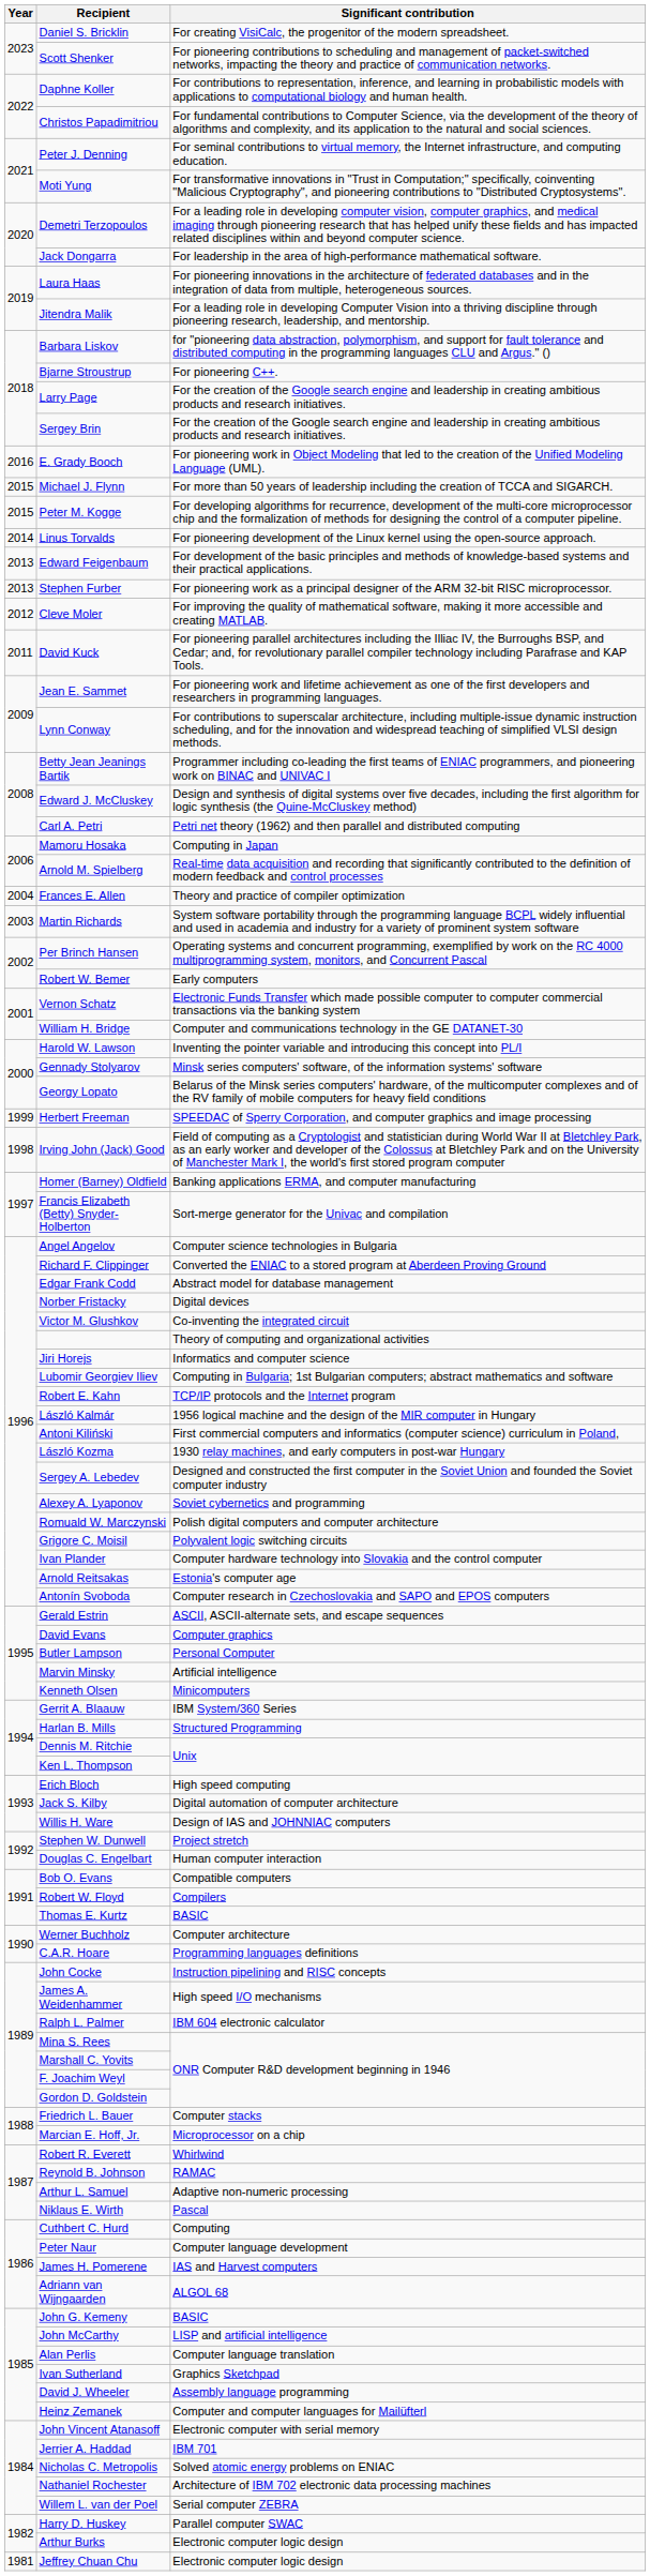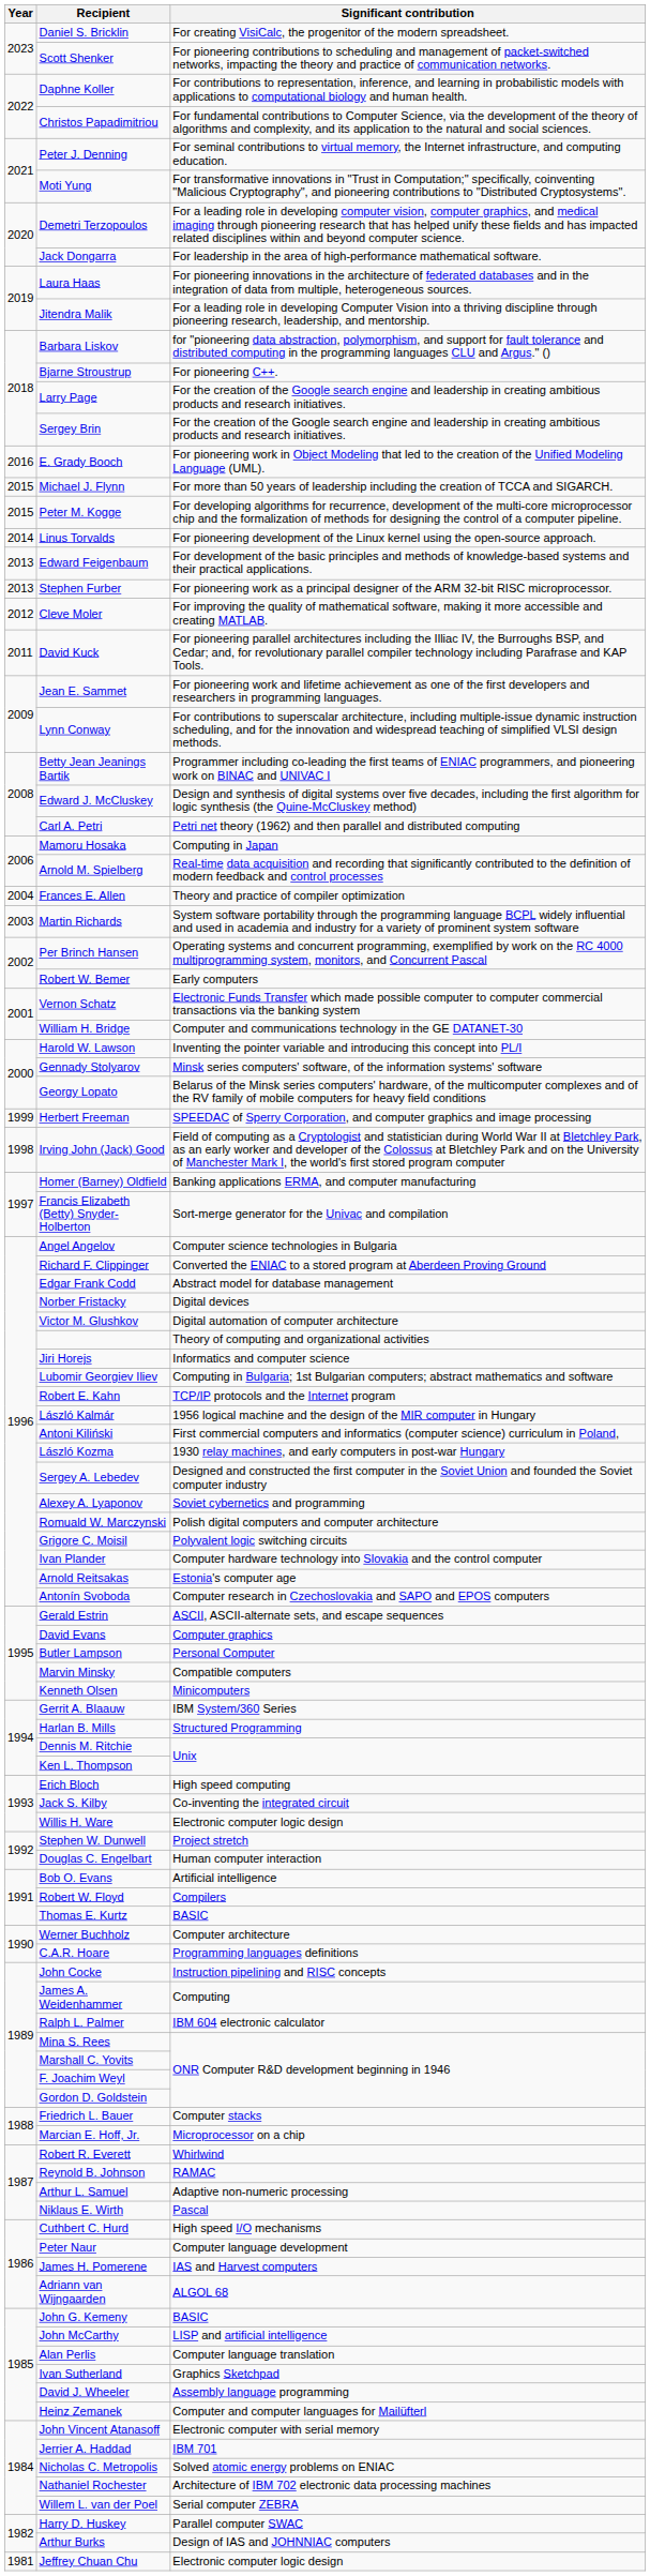 <table class="wikitable" >
 <tr>
 <th>Year</th>
 <th>Recipient</th>
 <th>Significant contribution</th>
 </tr>
 <tr>
 <td rowspan=2>2023</td>
 <td><a href='#'>Daniel S. Bricklin</a></td>
 <td>For creating <a href='#'>VisiCalc</a>, the progenitor of the modern spreadsheet.</td>
 </tr>
 <tr>
 <td><a href='#'>Scott Shenker</a></td>
 <td>For pioneering contributions to scheduling and management of <a href='#'>packet-switched</a> networks, impacting the theory and practice of <a href='#'>communication networks</a>.</td>
 </tr>
 <tr>
 <td rowspan=2>2022</td>
 <td><a href='#'>Daphne Koller</a></td>
 <td>For contributions to representation, inference, and learning in probabilistic models with applications to <a href='#'>computational biology</a> and human health.</td>
 </tr>
 <tr>
 <td><a href='#'>Christos Papadimitriou</a></td>
 <td>For fundamental contributions to Computer Science, via the development of the theory of algorithms and complexity, and its application to the natural and social sciences.</td>
 </tr>
 <tr>
 <td rowspan=2>2021</td>
 <td><a href='#'>Peter J. Denning</a></td>
 <td>For seminal contributions to <a href='#'>virtual memory</a>, the Internet infrastructure, and computing education.</td>
 </tr>
 <tr>
 <td><a href='#'>Moti Yung</a></td>
 <td>For transformative innovations in "Trust in Computation;" specifically, coinventing "Malicious Cryptography", and pioneering contributions to "Distributed Cryptosystems".</td>
 </tr>
 <tr>
 <td rowspan=2>2020</td>
 <td><a href='#'>Demetri Terzopoulos</a></td>
 <td>For a leading role in developing <a href='#'>computer vision</a>, <a href='#'>computer graphics</a>, and <a href='#'>medical imaging</a> through pioneering research that has helped unify these fields and has impacted related disciplines within and beyond computer science.</td>
 </tr>
 <tr>
 <td><a href='#'>Jack Dongarra</a></td>
 <td>For leadership in the area of high-performance mathematical software.</td>
 </tr>
 <tr>
 <td rowspan=2>2019</td>
 <td><a href='#'>Laura Haas</a></td>
 <td>For pioneering innovations in the architecture of <a href='#'>federated databases</a> and in the integration of data from multiple, heterogeneous sources.</td>
 </tr>
 <tr>
 <td><a href='#'>Jitendra Malik</a></td>
 <td>For a leading role in developing Computer Vision into a thriving discipline through pioneering research, leadership, and mentorship.</td>
 </tr>
 <tr>
 <td rowspan=4>2018</td>
 <td><a href='#'>Barbara Liskov</a></td>
 <td>for "pioneering <a href='#'>data abstraction</a>, <a href='#'>polymorphism</a>, and support for <a href='#'>fault tolerance</a> and <a href='#'>distributed computing</a> in the programming languages <a href='#'>CLU</a> and <a href='#'>Argus</a>." ()</td>
 </tr>
 <tr>
 <td><a href='#'>Bjarne Stroustrup</a></td>
 <td>For pioneering <a href='#'>C++</a>.</td>
 </tr>
 <tr>
 <td><a href='#'>Larry Page</a></td>
 <td>For the creation of the <a href='#'>Google search engine</a> and leadership in creating ambitious products and research initiatives.</td>
 </tr>
 <tr>
 <td><a href='#'>Sergey Brin</a></td>
 <td>For the creation of the Google search engine and leadership in creating ambitious products and research initiatives.</td>
 </tr>
 <tr>
 <td>2016</td>
 <td><a href='#'>E. Grady Booch</a></td>
 <td>For pioneering work in <a href='#'>Object Modeling</a> that led to the creation of the <a href='#'>Unified Modeling Language</a> (UML).</td>
 </tr>
 <tr>
 <td>2015</td>
 <td><a href='#'>Michael J. Flynn</a></td>
 <td>For more than 50 years of leadership including the creation of TCCA and SIGARCH.</td>
 </tr>
 <tr>
 <td>2015</td>
 <td><a href='#'>Peter M. Kogge</a></td>
 <td>For developing algorithms for recurrence, development of the multi-core microprocessor chip and the formalization of methods for designing the control of a computer pipeline.</td>
 </tr>
 <tr>
 <td>2014</td>
 <td><a href='#'>Linus Torvalds</a></td>
 <td>For pioneering development of the Linux kernel using the open-source approach.</td>
 </tr>
 <tr>
 <td>2013</td>
 <td><a href='#'>Edward Feigenbaum</a></td>
 <td>For development of the basic principles and methods of knowledge-based systems and their practical applications.</td>
 </tr>
 <tr>
 <td>2013</td>
 <td><a href='#'>Stephen Furber</a></td>
 <td>For pioneering work as a principal designer of the ARM 32-bit RISC microprocessor.</td>
 </tr>
 <tr>
 <td>2012</td>
 <td><a href='#'>Cleve Moler</a></td>
 <td>For improving the quality of mathematical software, making it more accessible and creating <a href='#'>MATLAB</a>.</td>
 </tr>
 <tr>
 <td>2011</td>
 <td><a href='#'>David Kuck</a></td>
 <td>For pioneering parallel architectures including the Illiac IV, the Burroughs BSP, and Cedar; and, for revolutionary parallel compiler technology including Parafrase and KAP Tools.</td>
 </tr>
 <tr>
 <td rowspan=2>2009</td>
 <td><a href='#'>Jean E. Sammet</a></td>
 <td>For pioneering work and lifetime achievement as one of the first developers and researchers in programming languages.</td>
 </tr>
 <tr>
 <td><a href='#'>Lynn Conway</a></td>
 <td>For contributions to superscalar architecture, including multiple-issue dynamic instruction scheduling, and for the innovation and widespread teaching of simplified VLSI design methods.</td>
 </tr>
 <tr>
 <td rowspan=3>2008</td>
 <td><a href='#'>Betty Jean Jeanings Bartik</a></td>
 <td>Programmer including co-leading the first teams of <a href='#'>ENIAC</a> programmers, and pioneering work on <a href='#'>BINAC</a> and <a href='#'>UNIVAC I</a></td>
 </tr>
 <tr>
 <td><a href='#'>Edward J. McCluskey</a></td>
 <td>Design and synthesis of digital systems over five decades, including the first algorithm for logic synthesis (the <a href='#'>Quine-McCluskey</a> method)</td>
 </tr>
 <tr>
 <td><a href='#'>Carl A. Petri</a></td>
 <td><a href='#'>Petri net</a> theory (1962) and then parallel and distributed computing</td>
 </tr>
 <tr>
 <td rowspan=2>2006</td>
 <td><a href='#'>Mamoru Hosaka</a></td>
 <td>Computing in <a href='#'>Japan</a></td>
 </tr>
 <tr>
 <td><a href='#'>Arnold M. Spielberg</a></td>
 <td><a href='#'>Real-time</a> <a href='#'>data acquisition</a> and recording that significantly contributed to the definition of modern feedback and <a href='#'>control processes</a></td>
 </tr>
 <tr>
 <td>2004</td>
 <td><a href='#'>Frances E. Allen</a></td>
 <td>Theory and practice of compiler optimization</td>
 </tr>
 <tr>
 <td>2003</td>
 <td><a href='#'>Martin Richards</a></td>
 <td>System software portability through the programming language <a href='#'>BCPL</a> widely influential and used in academia and industry for a variety of prominent system software</td>
 </tr>
 <tr>
 <td rowspan=2>2002</td>
 <td><a href='#'>Per Brinch Hansen</a></td>
 <td>Operating systems and concurrent programming, exemplified by work on the <a href='#'>RC 4000 multiprogramming system</a>, <a href='#'>monitors</a>, and <a href='#'>Concurrent Pascal</a></td>
 </tr>
 <tr>
 <td><a href='#'>Robert W. Bemer</a></td>
 <td>Early computers</td>
 </tr>
 <tr>
 <td rowspan=2>2001</td>
 <td><a href='#'>Vernon Schatz</a></td>
 <td><a href='#'>Electronic Funds Transfer</a> which made possible computer to computer commercial transactions via the banking system</td>
 </tr>
 <tr>
 <td><a href='#'>William H. Bridge</a></td>
 <td>Computer and communications technology in the GE <a href='#'>DATANET-30</a></td>
 </tr>
 <tr>
 <td rowspan=3>2000</td>
 <td><a href='#'>Harold W. Lawson</a></td>
 <td>Inventing the pointer variable and introducing this concept into <a href='#'>PL/I</a></td>
 </tr>
 <tr>
 <td><a href='#'>Gennady Stolyarov</a></td>
 <td><a href='#'>Minsk</a> series computers' software, of the information systems' software</td>
 </tr>
 <tr>
 <td><a href='#'>Georgy Lopato</a></td>
 <td>Belarus of the Minsk series computers' hardware, of the multicomputer complexes and of the RV family of mobile computers for heavy field conditions</td>
 </tr>
 <tr>
 <td>1999</td>
 <td><a href='#'>Herbert Freeman</a></td>
 <td><a href='#'>SPEEDAC</a> of <a href='#'>Sperry Corporation</a>, and computer graphics and image processing</td>
 </tr>
 <tr>
 <td>1998</td>
 <td><a href='#'>Irving John (Jack) Good</a></td>
 <td>Field of computing as a <a href='#'>Cryptologist</a> and statistician during World War II at <a href='#'>Bletchley Park</a>, as an early worker and developer of the <a href='#'>Colossus</a> at Bletchley Park and on the University of <a href='#'>Manchester Mark I</a>, the world's first stored program computer</td>
 </tr>
 <tr>
 <td rowspan=2>1997</td>
 <td><a href='#'>Homer (Barney) Oldfield</a></td>
 <td>Banking applications <a href='#'>ERMA</a>, and computer manufacturing</td>
 </tr>
 <tr>
 <td><a href='#'>Francis Elizabeth (Betty) Snyder-Holberton</a></td>
 <td>Sort-merge generator for the <a href='#'>Univac</a> and compilation</td>
 </tr>
 <tr>
 <td rowspan=19>1996</td>
 <td><a href='#'>Angel Angelov</a></td>
 <td>Computer science technologies in Bulgaria</td>
 </tr>
 <tr>
 <td><a href='#'>Richard F. Clippinger</a></td>
 <td>Converted the <a href='#'>ENIAC</a> to a stored program at <a href='#'>Aberdeen Proving Ground</a></td>
 </tr>
 <tr>
 <td><a href='#'>Edgar Frank Codd</a></td>
 <td>Abstract model for database management</td>
 </tr>
 <tr>
 <td><a href='#'>Norber Fristacky</a></td>
 <td>Digital devices</td>
 </tr>
 <tr>
 <td><a href='#'>Victor M. Glushkov</a></td>
-<td>Co-inventing the <a href='#'>integrated circuit</a></td>
+<td>Digital automation of computer architecture</td>
 </tr>
 <tr>
 <td></td>
 <td>Theory of computing and organizational activities</td>
 </tr>
 <tr>
 <td><a href='#'>Jiri Horejs</a></td>
 <td>Informatics and computer science</td>
 </tr>
 <tr>
 <td><a href='#'>Lubomir Georgiev Iliev</a></td>
 <td>Computing in <a href='#'>Bulgaria</a>; 1st Bulgarian computers; abstract mathematics and software</td>
 </tr>
 <tr>
 <td><a href='#'>Robert E. Kahn</a></td>
 <td><a href='#'>TCP/IP</a> protocols and the <a href='#'>Internet</a> program</td>
 </tr>
 <tr>
 <td><a href='#'>László Kalmár</a></td>
 <td>1956 logical machine and the design of the <a href='#'>MIR computer</a> in Hungary</td>
 </tr>
 <tr>
 <td><a href='#'>Antoni Kiliński</a></td>
 <td>First commercial computers and informatics (computer science) curriculum in <a href='#'>Poland</a>,</td>
 </tr>
 <tr>
 <td><a href='#'>László Kozma</a></td>
 <td>1930 <a href='#'>relay machines</a>, and early computers in post-war <a href='#'>Hungary</a></td>
 </tr>
 <tr>
 <td><a href='#'>Sergey A. Lebedev</a></td>
 <td>Designed and constructed the first computer in the <a href='#'>Soviet Union</a> and founded the Soviet computer industry</td>
 </tr>
 <tr>
 <td><a href='#'>Alexey A. Lyaponov</a></td>
 <td><a href='#'>Soviet cybernetics</a> and programming</td>
 </tr>
 <tr>
 <td><a href='#'>Romuald W. Marczynski</a></td>
 <td>Polish digital computers and computer architecture</td>
 </tr>
 <tr>
 <td><a href='#'>Grigore C. Moisil</a></td>
 <td><a href='#'>Polyvalent logic</a> switching circuits</td>
 </tr>
 <tr>
 <td><a href='#'>Ivan Plander</a></td>
 <td>Computer hardware technology into <a href='#'>Slovakia</a> and the control computer</td>
 </tr>
 <tr>
 <td><a href='#'>Arnold Reitsakas</a></td>
 <td><a href='#'>Estonia</a>'s computer age</td>
 </tr>
 <tr>
 <td><a href='#'>Antonín Svoboda</a></td>
 <td>Computer research in <a href='#'>Czechoslovakia</a> and <a href='#'>SAPO</a> and <a href='#'>EPOS</a> computers</td>
 </tr>
 <tr>
 <td rowspan=5>1995</td>
 <td><a href='#'>Gerald Estrin</a></td>
 <td><a href='#'>ASCII</a>, ASCII-alternate sets, and escape sequences</td>
 </tr>
 <tr>
 <td><a href='#'>David Evans</a></td>
 <td><a href='#'>Computer graphics</a></td>
 </tr>
 <tr>
 <td><a href='#'>Butler Lampson</a></td>
 <td><a href='#'>Personal Computer</a></td>
 </tr>
 <tr>
 <td><a href='#'>Marvin Minsky</a></td>
-<td>Artificial intelligence</td>
+<td>Compatible computers</td>
 </tr>
 <tr>
 <td><a href='#'>Kenneth Olsen</a></td>
 <td><a href='#'>Minicomputers</a></td>
 </tr>
 <tr>
 <td rowspan=4>1994</td>
 <td><a href='#'>Gerrit A. Blaauw</a></td>
 <td>IBM <a href='#'>System/360</a> Series</td>
 </tr>
 <tr>
 <td><a href='#'>Harlan B. Mills</a></td>
 <td><a href='#'>Structured Programming</a></td>
 </tr>
 <tr>
 <td><a href='#'>Dennis M. Ritchie</a></td>
 <td rowspan=2><a href='#'>Unix</a></td>
 </tr>
 <tr>
 <td><a href='#'>Ken L. Thompson</a></td>
 </tr>
 <tr>
 <td rowspan=3>1993</td>
 <td><a href='#'>Erich Bloch</a></td>
 <td>High speed computing</td>
 </tr>
 <tr>
 <td><a href='#'>Jack S. Kilby</a></td>
-<td>Digital automation of computer architecture</td>
+<td>Co-inventing the <a href='#'>integrated circuit</a></td>
 </tr>
 <tr>
 <td><a href='#'>Willis H. Ware</a></td>
-<td>Design of IAS and <a href='#'>JOHNNIAC</a> computers</td>
+<td>Electronic computer logic design</td>
 </tr>
 <tr>
 <td rowspan=2>1992</td>
 <td><a href='#'>Stephen W. Dunwell</a></td>
 <td><a href='#'>Project stretch</a></td>
 </tr>
 <tr>
 <td><a href='#'>Douglas C. Engelbart</a></td>
 <td>Human computer interaction</td>
 </tr>
 <tr>
 <td rowspan=3>1991</td>
 <td><a href='#'>Bob O. Evans</a></td>
-<td>Compatible computers</td>
+<td>Artificial intelligence</td>
 </tr>
 <tr>
 <td><a href='#'>Robert W. Floyd</a></td>
 <td><a href='#'>Compilers</a></td>
 </tr>
 <tr>
 <td><a href='#'>Thomas E. Kurtz</a></td>
 <td><a href='#'>BASIC</a></td>
 </tr>
 <tr>
 <td rowspan=2>1990</td>
 <td><a href='#'>Werner Buchholz</a></td>
 <td>Computer architecture</td>
 </tr>
 <tr>
 <td><a href='#'>C.A.R. Hoare</a></td>
 <td><a href='#'>Programming languages</a> definitions</td>
 </tr>
 <tr>
 <td rowspan=7>1989</td>
 <td><a href='#'>John Cocke</a></td>
 <td><a href='#'>Instruction pipelining</a> and <a href='#'>RISC</a> concepts</td>
 </tr>
 <tr>
 <td><a href='#'>James A. Weidenhammer</a></td>
-<td>High speed <a href='#'>I/O</a> mechanisms</td>
+<td>Computing</td>
 </tr>
 <tr>
 <td><a href='#'>Ralph L. Palmer</a></td>
 <td><a href='#'>IBM 604</a> electronic calculator</td>
 </tr>
 <tr>
 <td><a href='#'>Mina S. Rees</a></td>
 <td rowspan=4><a href='#'>ONR</a> Computer R&D development beginning in 1946</td>
 </tr>
 <tr>
 <td><a href='#'>Marshall C. Yovits</a></td>
 </tr>
 <tr>
 <td><a href='#'>F. Joachim Weyl</a></td>
 </tr>
 <tr>
 <td><a href='#'>Gordon D. Goldstein</a></td>
 </tr>
 <tr>
 <td rowspan=2>1988</td>
 <td><a href='#'>Friedrich L. Bauer</a></td>
 <td>Computer <a href='#'>stacks</a></td>
 </tr>
 <tr>
 <td><a href='#'>Marcian E. Hoff, Jr.</a></td>
 <td><a href='#'>Microprocessor</a> on a chip</td>
 </tr>
 <tr>
 <td rowspan=4>1987</td>
 <td><a href='#'>Robert R. Everett</a></td>
 <td><a href='#'>Whirlwind</a></td>
 </tr>
 <tr>
 <td><a href='#'>Reynold B. Johnson</a></td>
 <td><a href='#'>RAMAC</a></td>
 </tr>
 <tr>
 <td><a href='#'>Arthur L. Samuel</a></td>
 <td>Adaptive non-numeric processing</td>
 </tr>
 <tr>
 <td><a href='#'>Niklaus E. Wirth</a></td>
 <td><a href='#'>Pascal</a></td>
 </tr>
 <tr>
 <td rowspan=4>1986</td>
 <td><a href='#'>Cuthbert C. Hurd</a></td>
-<td>Computing</td>
+<td>High speed <a href='#'>I/O</a> mechanisms</td>
 </tr>
 <tr>
 <td><a href='#'>Peter Naur</a></td>
 <td>Computer language development</td>
 </tr>
 <tr>
 <td><a href='#'>James H. Pomerene</a></td>
 <td><a href='#'>IAS</a> and <a href='#'>Harvest computers</a></td>
 </tr>
 <tr>
 <td><a href='#'>Adriann van Wijngaarden</a></td>
 <td><a href='#'>ALGOL 68</a></td>
 </tr>
 <tr>
 <td rowspan=6>1985</td>
 <td><a href='#'>John G. Kemeny</a></td>
 <td><a href='#'>BASIC</a></td>
 </tr>
 <tr>
 <td><a href='#'>John McCarthy</a></td>
 <td><a href='#'>LISP</a> and <a href='#'>artificial intelligence</a></td>
 </tr>
 <tr>
 <td><a href='#'>Alan Perlis</a></td>
 <td>Computer language translation</td>
 </tr>
 <tr>
 <td><a href='#'>Ivan Sutherland</a></td>
 <td>Graphics <a href='#'>Sketchpad</a></td>
 </tr>
 <tr>
 <td><a href='#'>David J. Wheeler</a></td>
 <td><a href='#'>Assembly language</a> programming</td>
 </tr>
 <tr>
 <td><a href='#'>Heinz Zemanek</a></td>
 <td>Computer and computer languages for <a href='#'>Mailüfterl</a></td>
 </tr>
 <tr>
 <td rowspan=5>1984</td>
 <td><a href='#'>John Vincent Atanasoff</a></td>
 <td>Electronic computer with serial memory</td>
 </tr>
 <tr>
 <td><a href='#'>Jerrier A. Haddad</a></td>
 <td><a href='#'>IBM 701</a></td>
 </tr>
 <tr>
 <td><a href='#'>Nicholas C. Metropolis</a></td>
 <td>Solved <a href='#'>atomic energy</a> problems on ENIAC</td>
 </tr>
 <tr>
 <td><a href='#'>Nathaniel Rochester</a></td>
 <td>Architecture of <a href='#'>IBM 702</a> electronic data processing machines</td>
 </tr>
 <tr>
 <td><a href='#'>Willem L. van der Poel</a></td>
 <td>Serial computer <a href='#'>ZEBRA</a></td>
 </tr>
 <tr>
 <td rowspan=2>1982</td>
 <td><a href='#'>Harry D. Huskey</a></td>
 <td>Parallel computer <a href='#'>SWAC</a></td>
 </tr>
 <tr>
 <td><a href='#'>Arthur Burks</a></td>
-<td>Electronic computer logic design</td>
+<td>Design of IAS and <a href='#'>JOHNNIAC</a> computers</td>
 </tr>
 <tr>
 <td>1981</td>
 <td><a href='#'>Jeffrey Chuan Chu</a></td>
 <td>Electronic computer logic design</td>
 </tr>
 </table>
